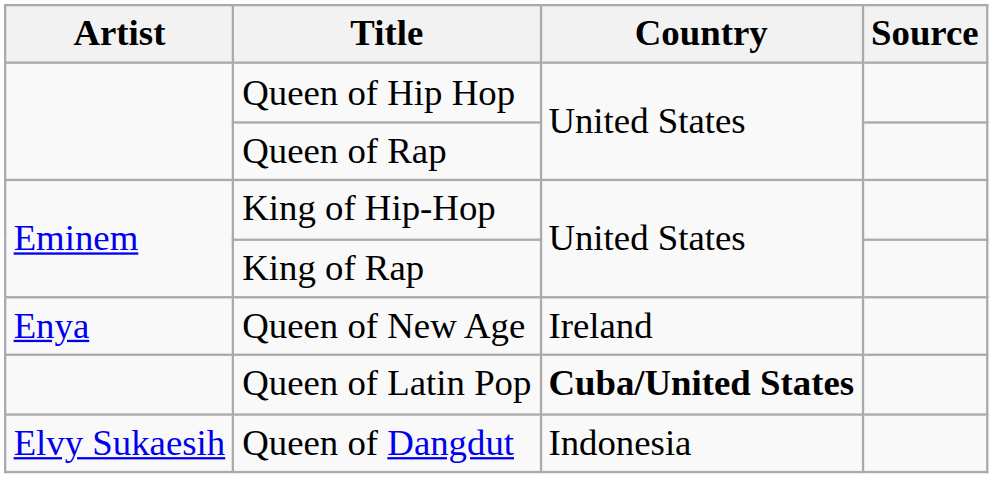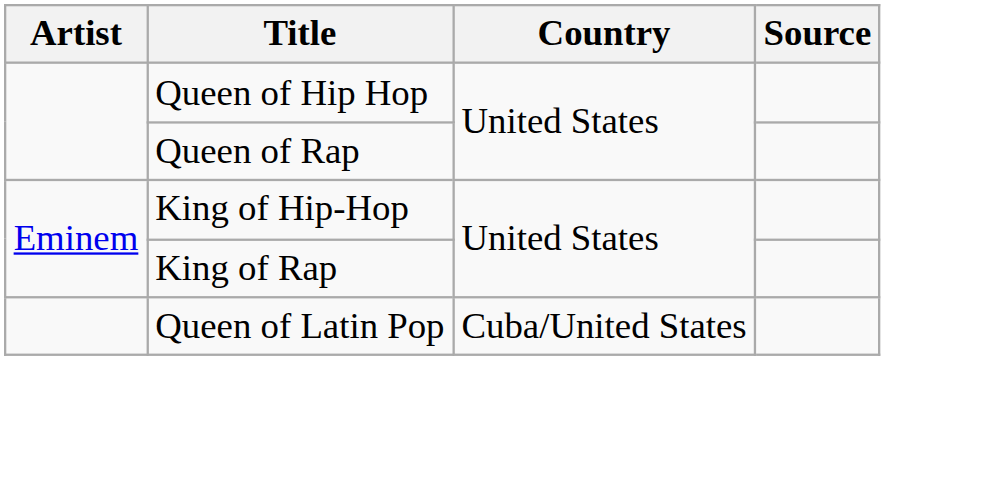 <table class="wikitable sortable">
 <tr>
 <th>Artist</th>
 <th>Title</th>
 <th>Country</th>
 <th class="unsortable">Source</th>
 </tr>
 <tr>
 <td rowspan="2"></td>
 <td>Queen of Hip Hop</td>
 <td rowspan="2">United States</td>
 <td></td>
 </tr>
 <tr>
 <td>Queen of Rap</td>
 <td></td>
 </tr>
 <tr>
 <td rowspan="2"><a href='#'>Eminem</a></td>
 <td>King of Hip-Hop</td>
 <td rowspan="2">United States</td>
 <td></td>
 </tr>
 <tr>
 <td>King of Rap</td>
 <td></td>
 </tr>
 <tr>
-<td><a href='#'>Enya</a></td>
-<td>Queen of New Age</td>
-<td>Ireland</td>
-<td></td>
-</tr>
-<tr>
 <td></td>
 <td>Queen of Latin Pop</td>
-<td><strong>Cuba/United States</strong></td>
-<td></td>
-</tr>
-<tr>
-<td><a href='#'>Elvy Sukaesih</a></td>
-<td>Queen of <a href='#'>Dangdut</a></td>
-<td>Indonesia</td>
+<td>Cuba/United States</td>
 <td></td>
 </tr>
 </table>
